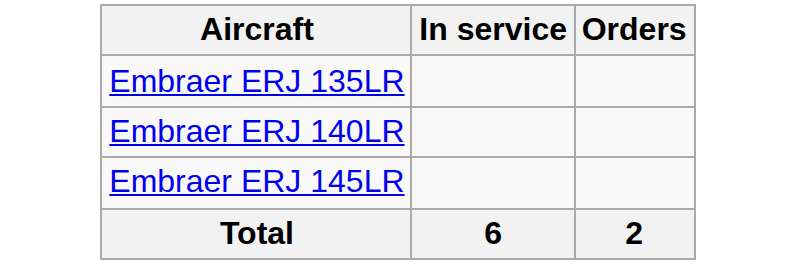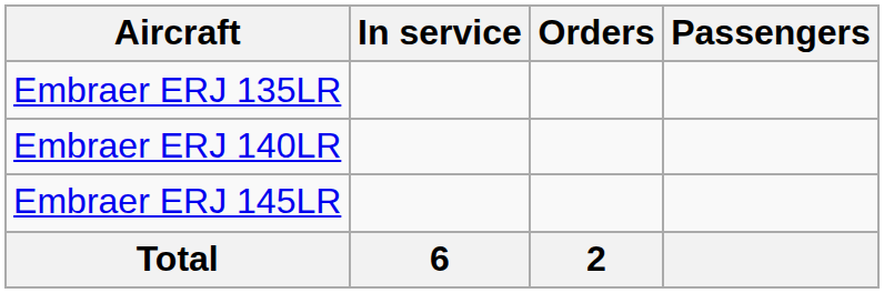 <table class="wikitable" style="margin:1em auto;">
 <tr>
 <th>Aircraft</th>
 <th>In service</th>
 <th>Orders</th>
+<th>Passengers</th>
 </tr>
 <tr>
 <td><a href='#'>Embraer ERJ 135LR</a></td>
+<td></td>
 <td></td>
 <td></td>
 </tr>
 <tr>
 <td><a href='#'>Embraer ERJ 140LR</a></td>
 <td></td>
 <td></td>
+<td></td>
 </tr>
 <tr>
 <td><a href='#'>Embraer ERJ 145LR</a></td>
+<td></td>
 <td></td>
 <td></td>
 </tr>
 <tr>
 <th>Total</th>
 <th>6</th>
 <th>2</th>
+<th></th>
 </tr>
 </table>
